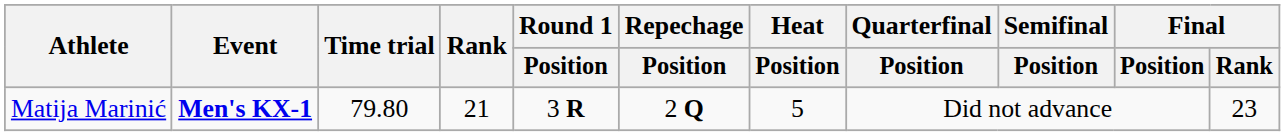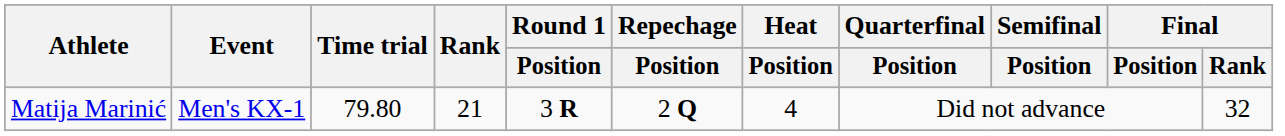 <table class=wikitable style=font-size:90%;text-align:center>
 <tr>
 <th rowspan=2>Athlete</th>
 <th rowspan=2>Event</th>
 <th rowspan=2>Time trial</th>
 <th rowspan=2>Rank</th>
 <th>Round 1</th>
 <th>Repechage</th>
 <th>Heat</th>
 <th>Quarterfinal</th>
 <th>Semifinal</th>
 <th colspan=2>Final</th>
 </tr>
 <tr style=font-size:95%>
 <th>Position</th>
 <th>Position</th>
 <th>Position</th>
 <th>Position</th>
 <th>Position</th>
 <th>Position</th>
 <th>Rank</th>
 </tr>
 <tr>
 <td align=left><a href='#'>Matija Marinić</a></td>
-<td align=left><strong><a href='#'>Men's KX-1</a></strong></td>
+<td align=left><a href='#'>Men's KX-1</a></td>
 <td>79.80</td>
 <td>21</td>
 <td>3 <strong>R</strong></td>
 <td>2 <strong>Q</strong></td>
-<td>5</td>
+<td>4</td>
 <td colspan=3>Did not advance</td>
-<td>23</td>
+<td>32</td>
 </tr>
 </table>
